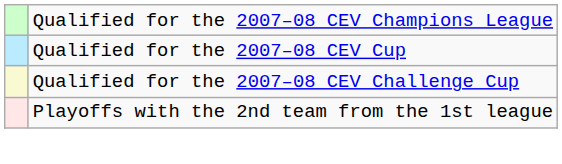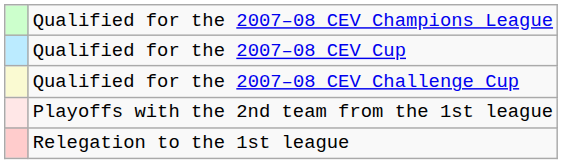 <table class="wikitable" style="text-align: left;">
 <tr>
 <td width=10px bgcolor=#CCFFCC></td>
 <td>Qualified for the <a href='#'>2007–08 CEV Champions League</a></td>
 </tr>
 <tr>
 <td width=10px bgcolor=#BBEBFF></td>
 <td>Qualified for the <a href='#'>2007–08 CEV Cup</a></td>
 </tr>
 <tr>
 <td width=10px bgcolor=#FAFAD2></td>
 <td>Qualified for the <a href='#'>2007–08 CEV Challenge Cup</a></td>
 </tr>
 <tr>
 <td width=10px bgcolor=#FFE7E7></td>
 <td>Playoffs with the 2nd team from the 1st league</td>
 </tr>
+<tr>
+<td width=10px bgcolor=#FFCCCC></td>
+<td>Relegation to the 1st league</td>
+</tr>
 </table>
